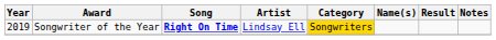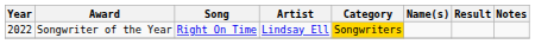 <table class="wikitable">
 <tr>
 <th>Year</th>
 <th>Award</th>
 <th>Song</th>
 <th>Artist</th>
 <th>Category</th>
 <th>Name(s)</th>
 <th>Result</th>
 <th>Notes</th>
 </tr>
 <tr>
-<td>2019</td>
+<td>2022</td>
 <td>Songwriter of the Year<br></td>
-<td><strong><a href='#'>Right On Time</a></strong></td>
+<td><a href='#'>Right On Time</a></td>
 <td><a href='#'>Lindsay Ell</a></td>
 <td style="background: gold;">Songwriters</td>
 <td></td>
 <td></td>
 <td></td>
 </tr>
 <tr>
 </tr>
 </table>
